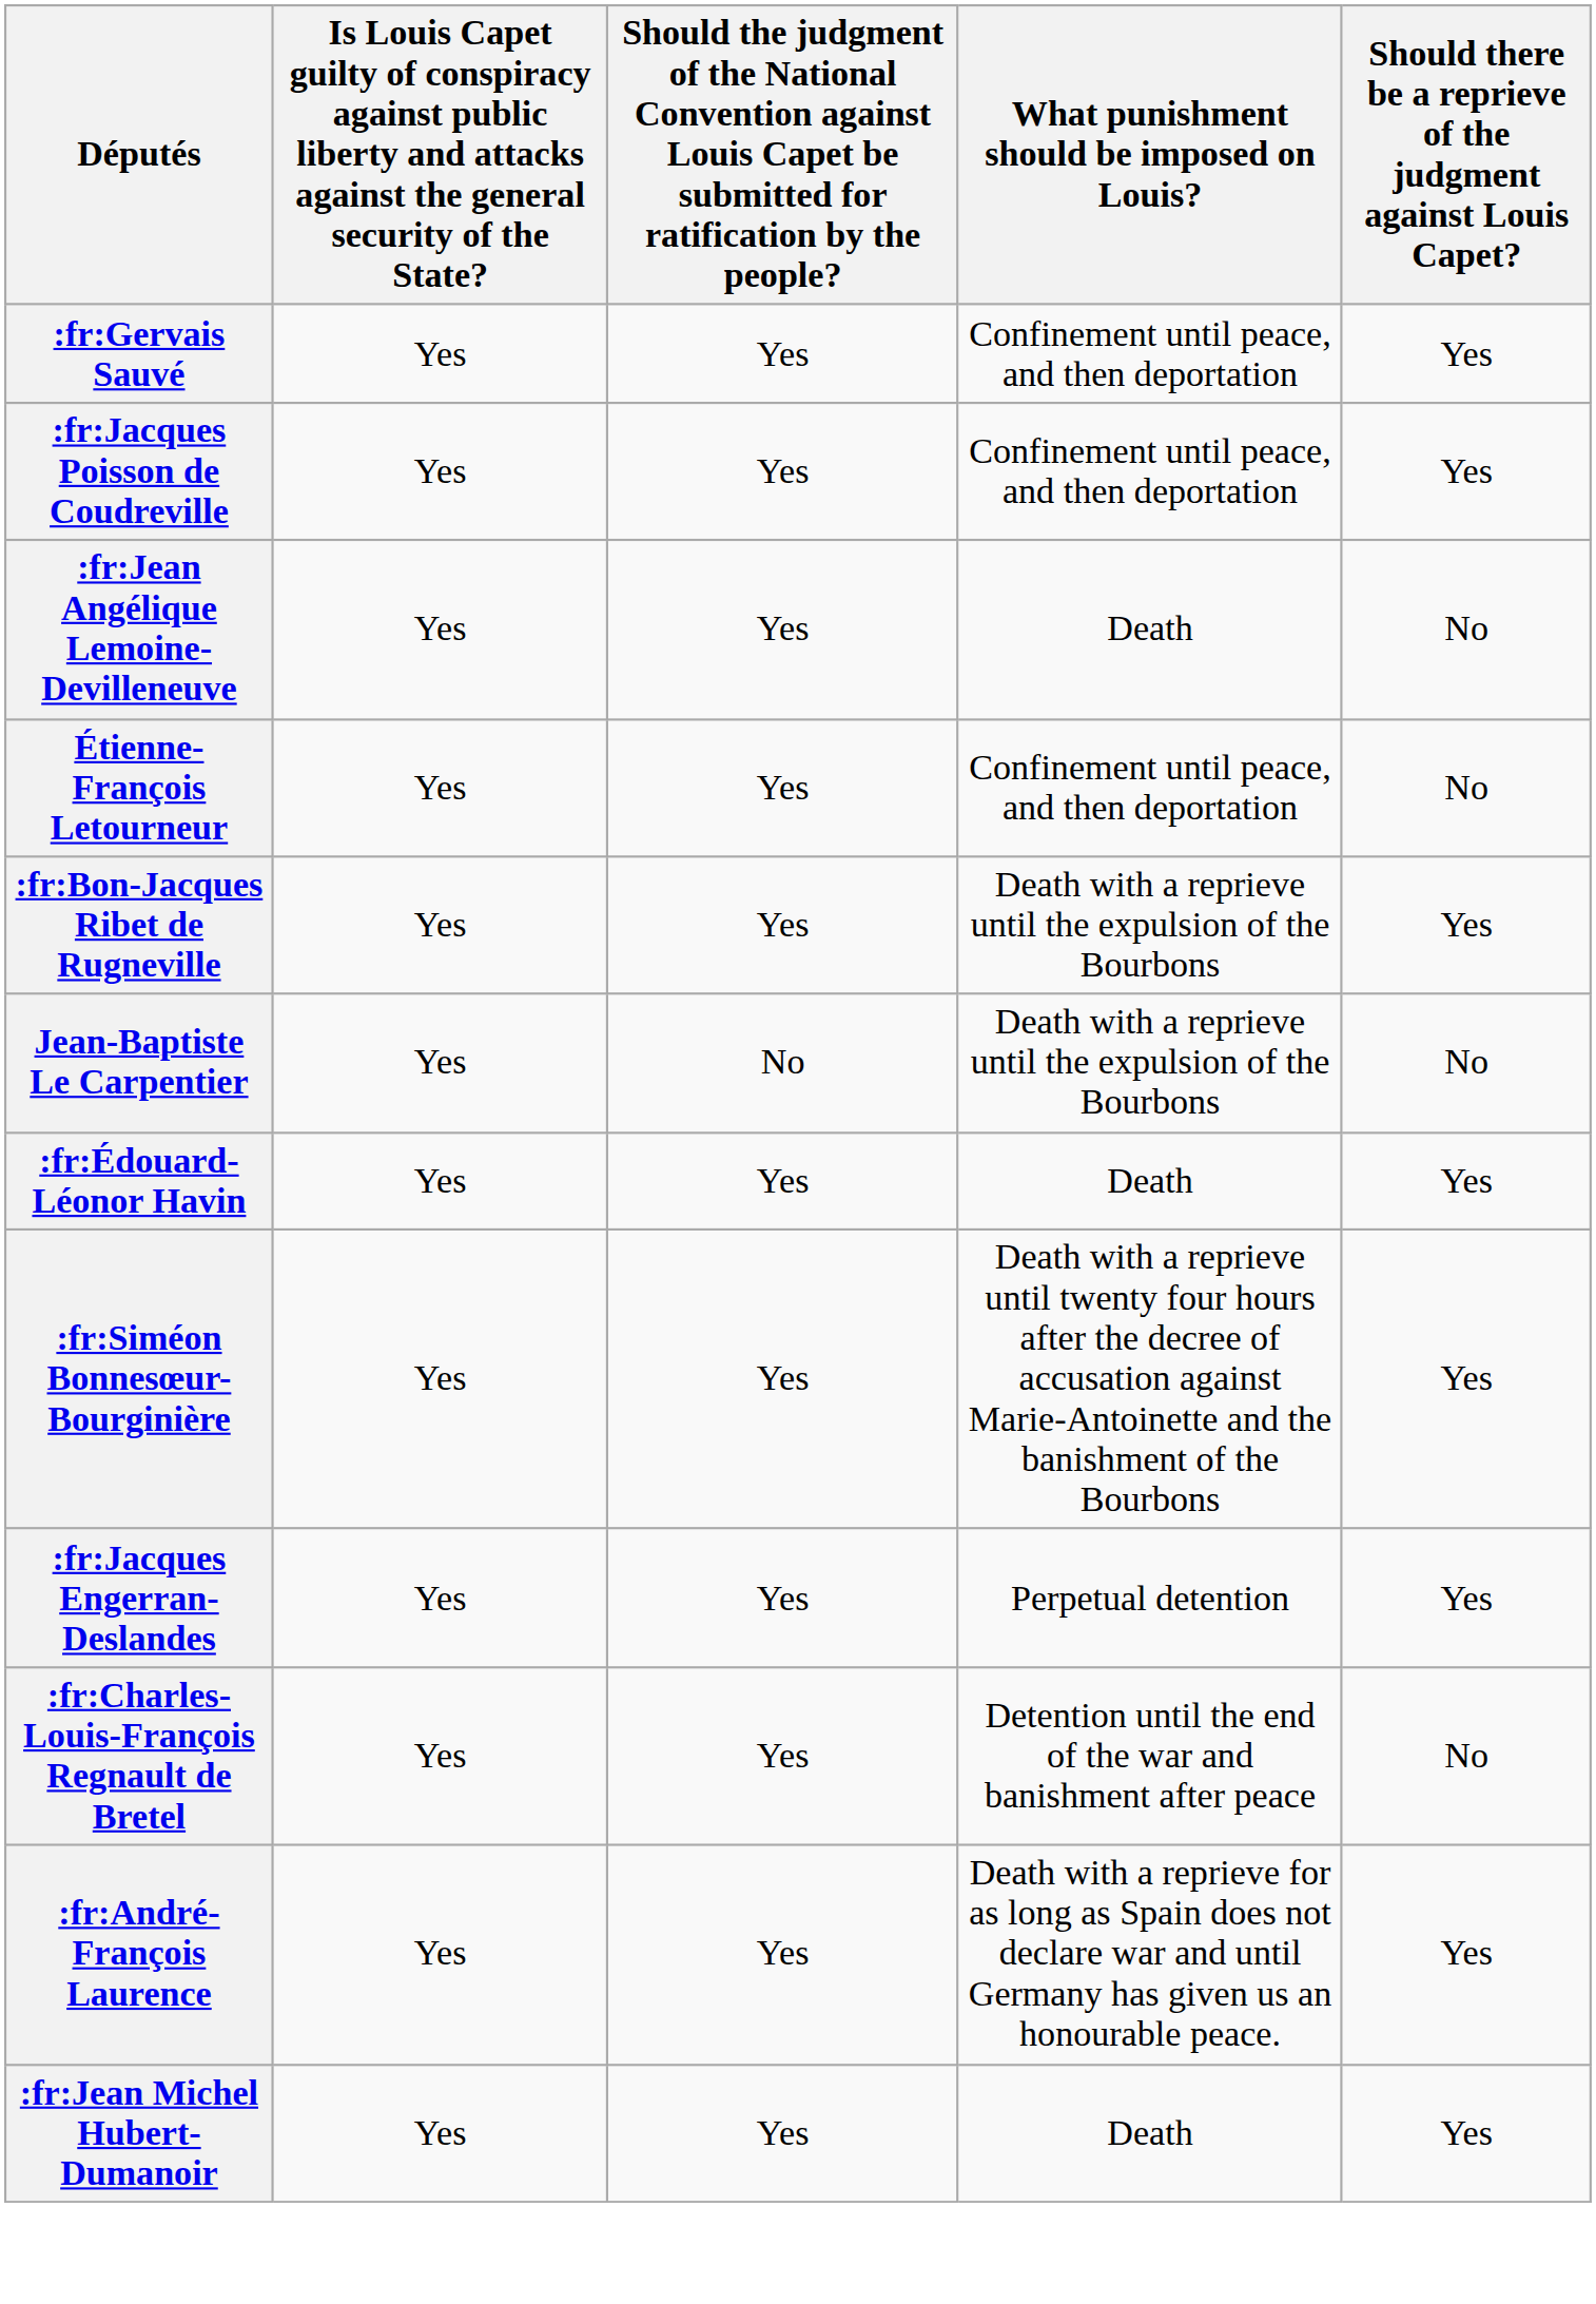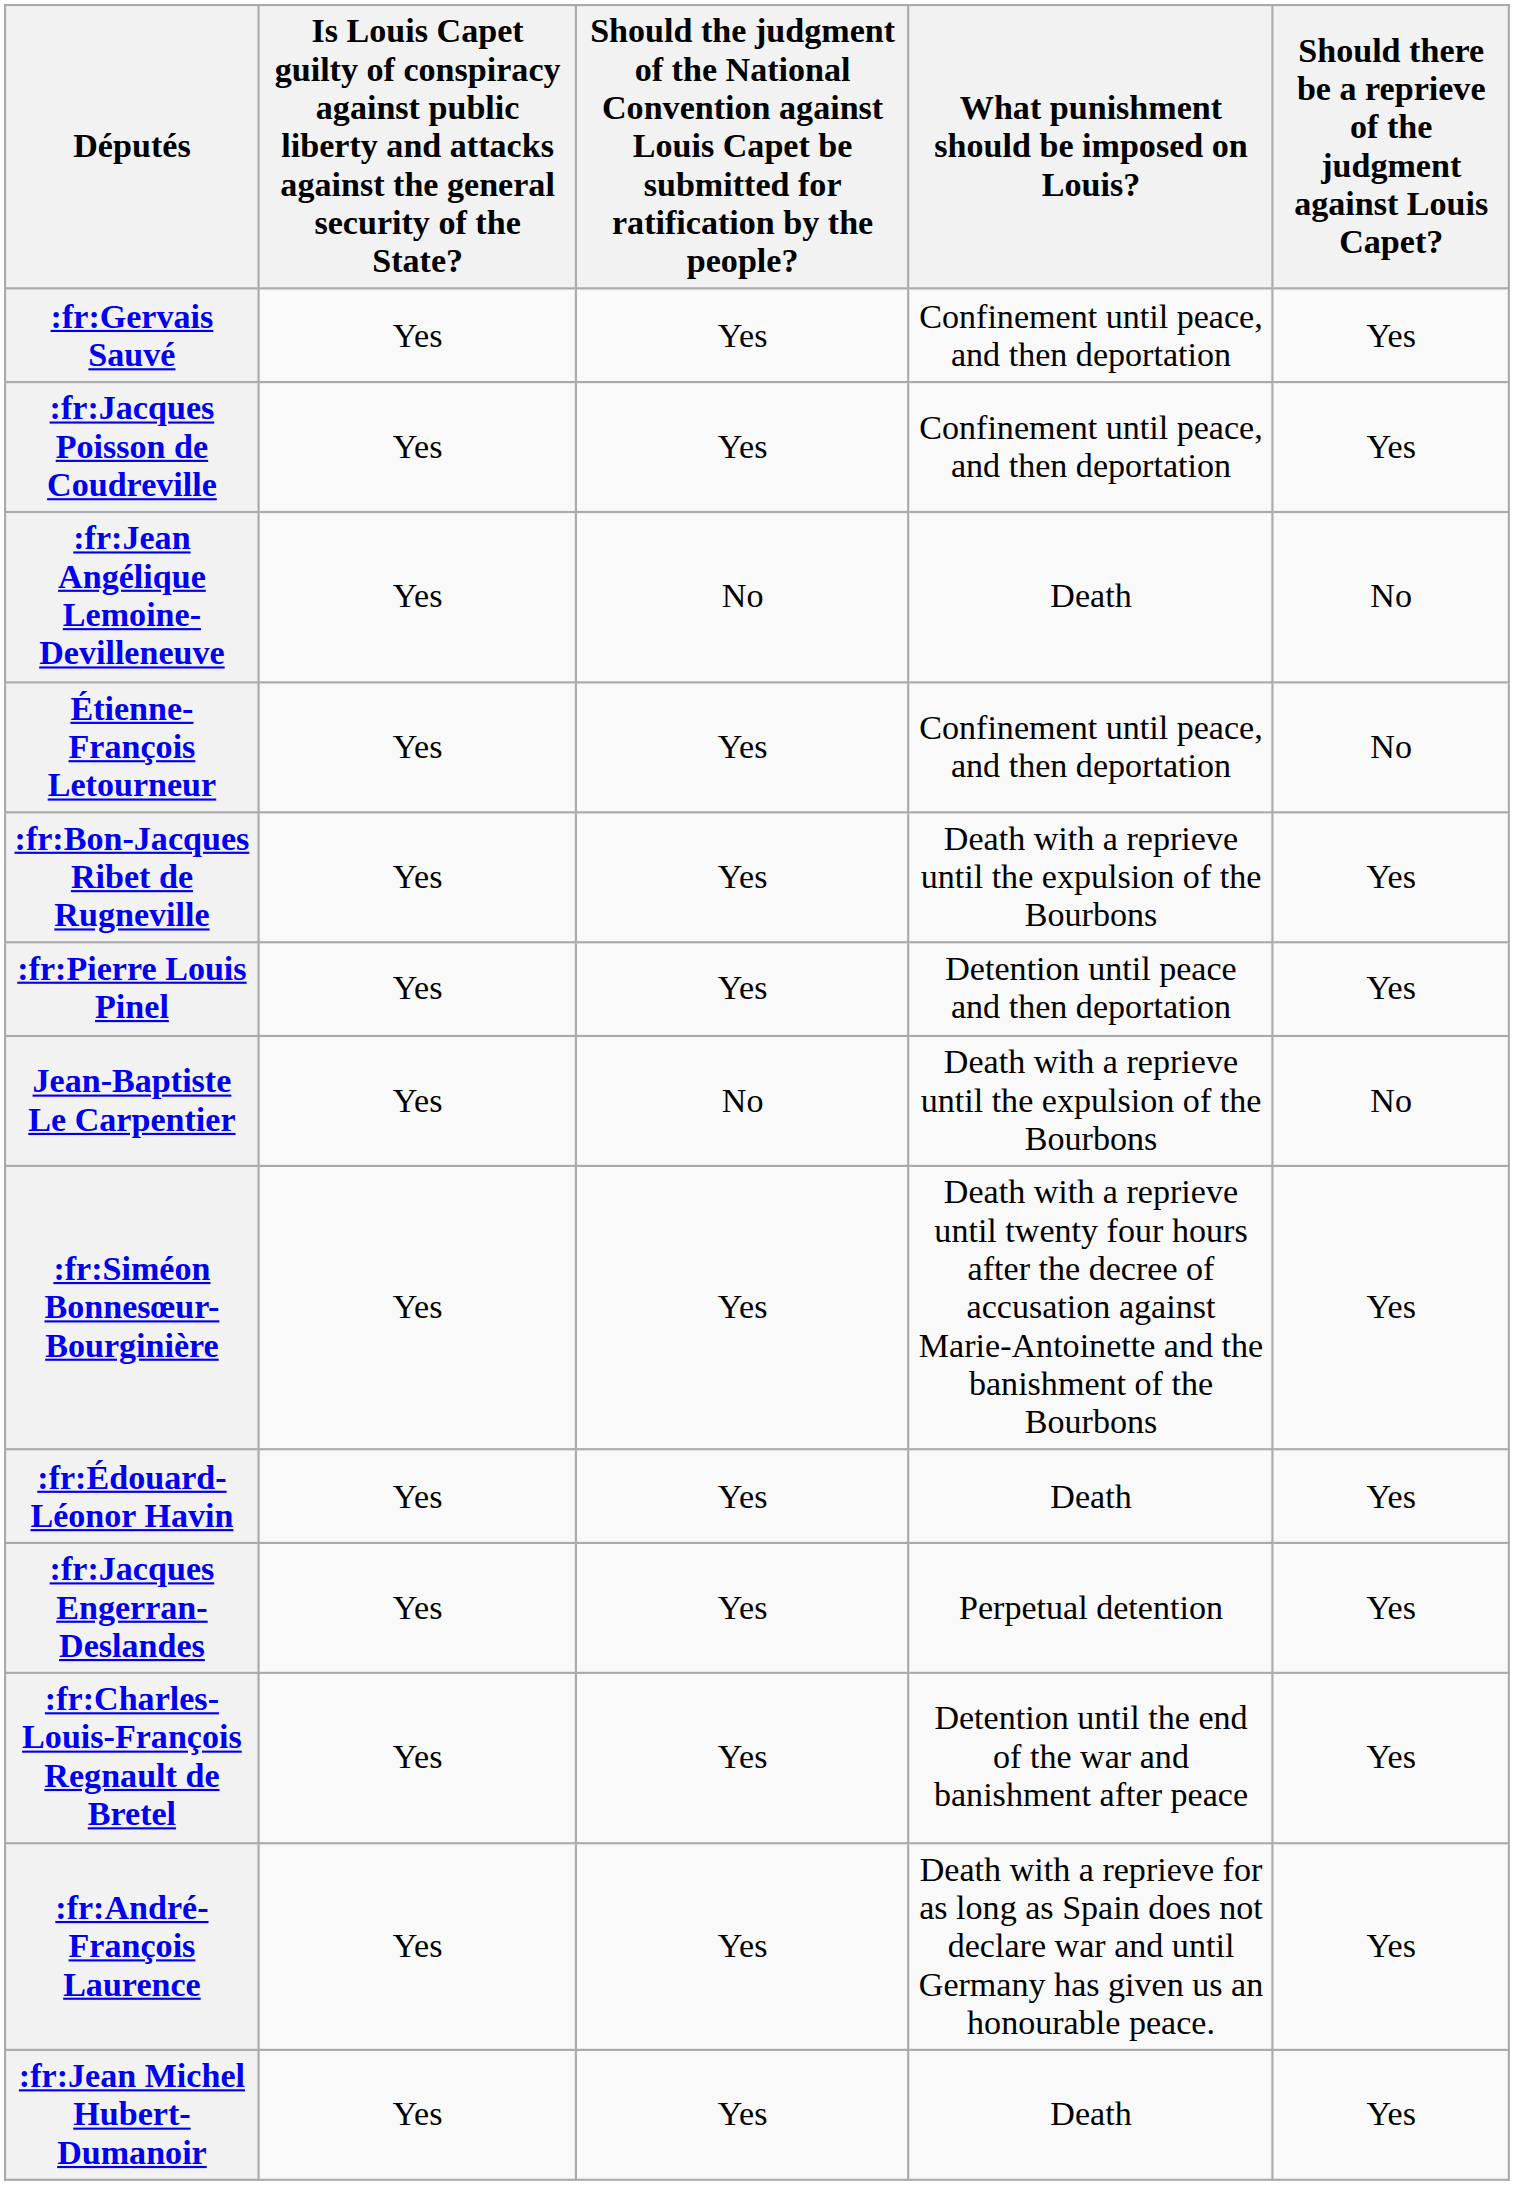 <table class="wikitable sortable" style="text-align:center; width:80%;">
 <tr>
 <th scope=col>Députés</th>
 <th scope=col>Is Louis Capet guilty of conspiracy against public liberty and attacks against the general security of the State?</th>
 <th scope=col>Should the judgment of the National Convention against Louis Capet be submitted for ratification by the people?</th>
 <th scope=col>What punishment should be imposed on Louis?</th>
 <th scope=col>Should there be a reprieve of the judgment against Louis Capet?</th>
 </tr>
 <tr>
 <th scope=row><a href='#'>:fr:Gervais Sauvé</a></th>
 <td>Yes</td>
 <td>Yes</td>
 <td>Confinement until peace, and then deportation</td>
 <td>Yes</td>
 </tr>
 <tr>
 <th scope=row><a href='#'>:fr:Jacques Poisson de Coudreville</a></th>
 <td>Yes</td>
 <td>Yes</td>
 <td>Confinement until peace, and then deportation</td>
 <td>Yes</td>
 </tr>
 <tr>
 <th scope=row><a href='#'>:fr:Jean Angélique Lemoine-Devilleneuve</a></th>
 <td>Yes</td>
-<td>Yes</td>
+<td>No</td>
 <td>Death</td>
 <td>No</td>
 </tr>
 <tr>
 <th scope=row><a href='#'>Étienne-François Letourneur</a></th>
 <td>Yes</td>
 <td>Yes</td>
 <td>Confinement until peace, and then deportation</td>
 <td>No</td>
 </tr>
 <tr>
 <th scope=row><a href='#'>:fr:Bon-Jacques Ribet de Rugneville</a></th>
 <td>Yes</td>
 <td>Yes</td>
 <td>Death with a reprieve until the expulsion of the Bourbons</td>
 <td>Yes</td>
 </tr>
 <tr>
+<th scope=row><a href='#'>:fr:Pierre Louis Pinel</a></th>
+<td>Yes</td>
+<td>Yes</td>
+<td>Detention until peace and then deportation</td>
+<td>Yes</td>
+</tr>
+<tr>
 <th scope=row><a href='#'>Jean-Baptiste Le Carpentier</a></th>
 <td>Yes</td>
 <td>No</td>
 <td>Death with a reprieve until the expulsion of the Bourbons</td>
 <td>No</td>
 </tr>
 <tr>
+<th scope=row><a href='#'>:fr:Siméon Bonnesœur-Bourginière</a></th>
+<td>Yes</td>
+<td>Yes</td>
+<td>Death with a reprieve until twenty four hours after the decree of accusation against Marie-Antoinette and the banishment of the Bourbons</td>
+<td>Yes</td>
+</tr>
+<tr>
 <th scope=row><a href='#'>:fr:Édouard-Léonor Havin</a></th>
 <td>Yes</td>
 <td>Yes</td>
 <td>Death</td>
-<td>Yes</td>
-</tr>
-<tr>
-<th scope=row><a href='#'>:fr:Siméon Bonnesœur-Bourginière</a></th>
-<td>Yes</td>
-<td>Yes</td>
-<td>Death with a reprieve until twenty four hours after the decree of accusation against Marie-Antoinette and the banishment of the Bourbons</td>
 <td>Yes</td>
 </tr>
 <tr>
 <th scope=row><a href='#'>:fr:Jacques Engerran-Deslandes</a></th>
 <td>Yes</td>
 <td>Yes</td>
 <td>Perpetual detention</td>
 <td>Yes</td>
 </tr>
 <tr>
 <th scope=row><a href='#'>:fr:Charles-Louis-François Regnault de Bretel</a></th>
 <td>Yes</td>
 <td>Yes</td>
 <td>Detention until the end of the war and banishment after peace</td>
-<td>No</td>
+<td>Yes</td>
 </tr>
 <tr>
 <th scope=row><a href='#'>:fr:André-François Laurence</a></th>
 <td>Yes</td>
 <td>Yes</td>
 <td>Death with a reprieve for as long as Spain does not declare war and until Germany has given us an honourable peace.</td>
 <td>Yes</td>
 </tr>
 <tr>
 <th scope=row><a href='#'>:fr:Jean Michel Hubert-Dumanoir</a></th>
 <td>Yes</td>
 <td>Yes</td>
 <td>Death</td>
 <td>Yes</td>
 </tr>
 </table>
